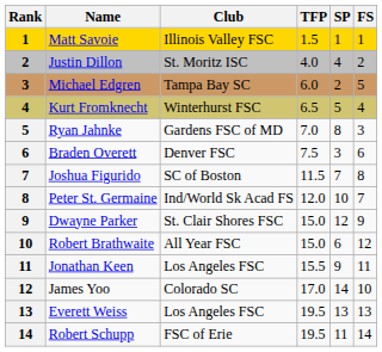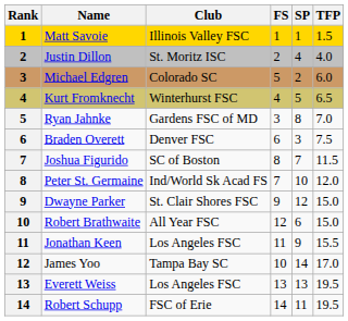 <table class="wikitable sortable">
 <tr>
 <th>Rank</th>
 <th>Name</th>
 <th>Club</th>
+<th>FS</th>
+<th>SP</th>
 <th>TFP</th>
-<th>SP</th>
-<th>FS</th>
 </tr>
 <tr bgcolor="gold">
 <td align="center"><strong>1</strong></td>
 <td><a href='#'>Matt Savoie</a></td>
 <td>Illinois Valley FSC</td>
-<td>1.5</td>
 <td>1</td>
 <td>1</td>
+<td>1.5</td>
 </tr>
 <tr bgcolor="silver">
 <td align="center"><strong>2</strong></td>
 <td><a href='#'>Justin Dillon</a></td>
 <td>St. Moritz ISC</td>
+<td>2</td>
+<td>4</td>
 <td>4.0</td>
-<td>4</td>
-<td>2</td>
 </tr>
 <tr bgcolor="cc9966">
 <td align="center"><strong>3</strong></td>
 <td><a href='#'>Michael Edgren</a></td>
-<td>Tampa Bay SC</td>
+<td>Colorado SC</td>
+<td>5</td>
+<td>2</td>
 <td>6.0</td>
-<td>2</td>
-<td>5</td>
 </tr>
 <tr bgcolor="#d1c571">
 <td align="center"><strong>4</strong></td>
 <td><a href='#'>Kurt Fromknecht</a></td>
 <td>Winterhurst FSC</td>
+<td>4</td>
+<td>5</td>
 <td>6.5</td>
-<td>5</td>
-<td>4</td>
 </tr>
 <tr>
 <th>5</th>
 <td><a href='#'>Ryan Jahnke</a></td>
 <td>Gardens FSC of MD</td>
+<td>3</td>
+<td>8</td>
 <td>7.0</td>
-<td>8</td>
-<td>3</td>
 </tr>
 <tr>
 <th>6</th>
 <td><a href='#'>Braden Overett</a></td>
 <td>Denver FSC</td>
+<td>6</td>
+<td>3</td>
 <td>7.5</td>
-<td>3</td>
-<td>6</td>
 </tr>
 <tr>
 <th>7</th>
 <td><a href='#'>Joshua Figurido</a></td>
 <td>SC of Boston</td>
+<td>8</td>
+<td>7</td>
 <td>11.5</td>
-<td>7</td>
-<td>8</td>
 </tr>
 <tr>
 <th>8</th>
 <td><a href='#'>Peter St. Germaine</a></td>
 <td>Ind/World Sk Acad FS</td>
+<td>7</td>
+<td>10</td>
 <td>12.0</td>
-<td>10</td>
-<td>7</td>
 </tr>
 <tr>
 <th>9</th>
 <td><a href='#'>Dwayne Parker</a></td>
 <td>St. Clair Shores FSC</td>
+<td>9</td>
+<td>12</td>
 <td>15.0</td>
-<td>12</td>
-<td>9</td>
 </tr>
 <tr>
 <th>10</th>
 <td><a href='#'>Robert Brathwaite</a></td>
 <td>All Year FSC</td>
+<td>12</td>
+<td>6</td>
 <td>15.0</td>
-<td>6</td>
-<td>12</td>
 </tr>
 <tr>
 <th>11</th>
 <td><a href='#'>Jonathan Keen</a></td>
 <td>Los Angeles FSC</td>
+<td>11</td>
+<td>9</td>
 <td>15.5</td>
-<td>9</td>
-<td>11</td>
 </tr>
 <tr>
 <th>12</th>
 <td>James Yoo</td>
-<td>Colorado SC</td>
+<td>Tampa Bay SC</td>
+<td>10</td>
+<td>14</td>
 <td>17.0</td>
-<td>14</td>
-<td>10</td>
 </tr>
 <tr>
 <th>13</th>
 <td><a href='#'>Everett Weiss</a></td>
 <td>Los Angeles FSC</td>
-<td>19.5</td>
 <td>13</td>
 <td>13</td>
+<td>19.5</td>
 </tr>
 <tr>
 <th>14</th>
 <td><a href='#'>Robert Schupp</a></td>
 <td>FSC of Erie</td>
+<td>14</td>
+<td>11</td>
 <td>19.5</td>
-<td>11</td>
-<td>14</td>
 </tr>
 </table>
